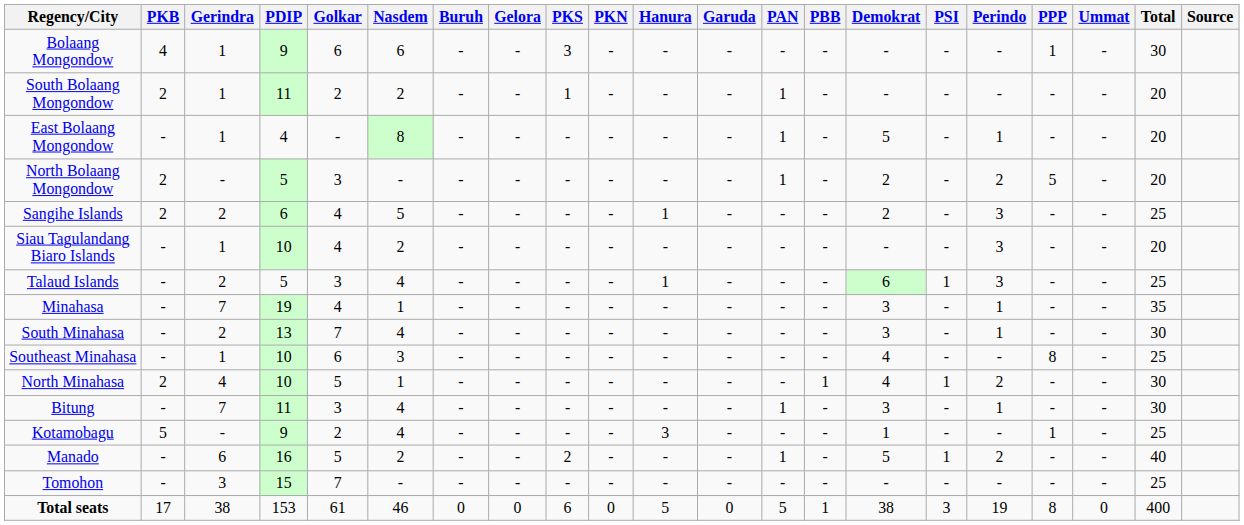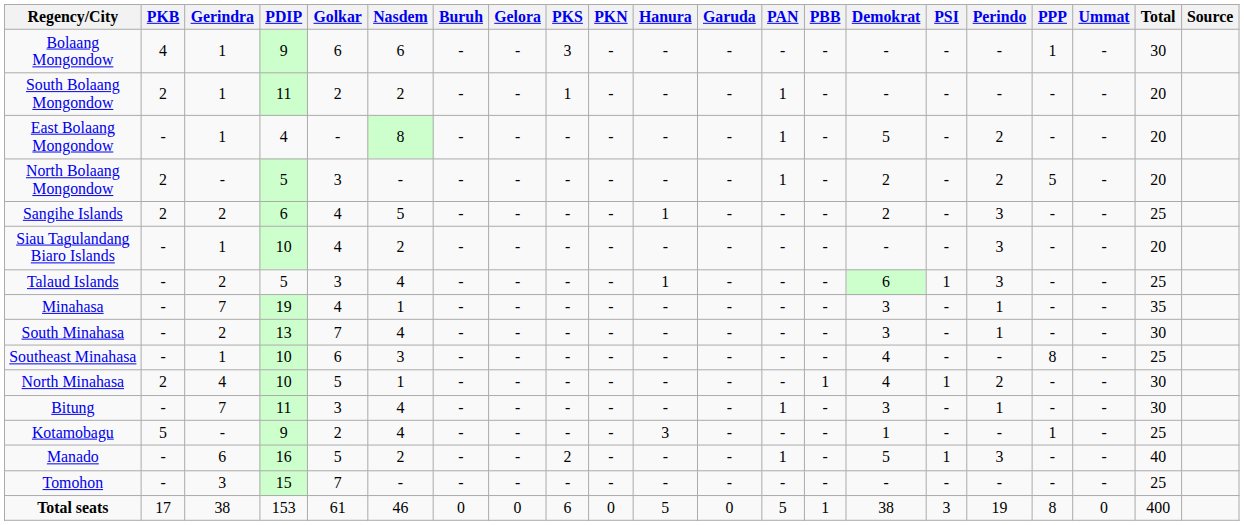 <table class="wikitable sortable" style="text-align:center">
 <tr>
 <th scope=col width=10%>Regency/City</th>
 <th scope=col width=3%><a href='#'>PKB</a></th>
 <th scope=col width=3%><a href='#'>Gerindra</a></th>
 <th scope=col width=3%><a href='#'>PDIP</a></th>
 <th scope=col width=3%><a href='#'>Golkar</a></th>
 <th scope=col width=3%><a href='#'>Nasdem</a></th>
 <th scope=col width=3%><a href='#'>Buruh</a></th>
 <th scope=col width=3%><a href='#'>Gelora</a></th>
 <th scope=col width=3%><a href='#'>PKS</a></th>
 <th scope=col width=3%><a href='#'>PKN</a></th>
 <th scope=col width=3%><a href='#'>Hanura</a></th>
 <th scope=col width=3%><a href='#'>Garuda</a></th>
 <th scope=col width=3%><a href='#'>PAN</a></th>
 <th scope=col width=3%><a href='#'>PBB</a></th>
 <th scope=col width=3%><a href='#'>Demokrat</a></th>
 <th scope=col width=3%><a href='#'>PSI</a></th>
 <th scope=col width=3%><a href='#'>Perindo</a></th>
 <th scope=col width=3%><a href='#'>PPP</a></th>
 <th scope=col width=3%><a href='#'>Ummat</a></th>
 <th scope=col width=3%>Total</th>
 <th scope=col width=3%>Source</th>
 </tr>
 <tr>
 <td><a href='#'>Bolaang Mongondow</a></td>
 <td>4</td>
 <td>1</td>
 <td style="background:#cfc;">9</td>
 <td>6</td>
 <td>6</td>
 <td>-</td>
 <td>-</td>
 <td>3</td>
 <td>-</td>
 <td>-</td>
 <td>-</td>
 <td>-</td>
 <td>-</td>
 <td>-</td>
 <td>-</td>
 <td>-</td>
 <td>1</td>
 <td>-</td>
 <td>30</td>
 <td></td>
 </tr>
 <tr>
 <td><a href='#'>South Bolaang Mongondow</a></td>
 <td>2</td>
 <td>1</td>
 <td style="background:#cfc;">11</td>
 <td>2</td>
 <td>2</td>
 <td>-</td>
 <td>-</td>
 <td>1</td>
 <td>-</td>
 <td>-</td>
 <td>-</td>
 <td>1</td>
 <td>-</td>
 <td>-</td>
 <td>-</td>
 <td>-</td>
 <td>-</td>
 <td>-</td>
 <td>20</td>
 <td></td>
 </tr>
 <tr>
 <td><a href='#'>East Bolaang Mongondow</a></td>
 <td>-</td>
 <td>1</td>
 <td>4</td>
 <td>-</td>
 <td style="background:#cfc;">8</td>
 <td>-</td>
 <td>-</td>
 <td>-</td>
 <td>-</td>
 <td>-</td>
 <td>-</td>
 <td>1</td>
 <td>-</td>
 <td>5</td>
 <td>-</td>
-<td>1</td>
+<td>2</td>
 <td>-</td>
 <td>-</td>
 <td>20</td>
 <td></td>
 </tr>
 <tr>
 <td><a href='#'>North Bolaang Mongondow</a></td>
 <td>2</td>
 <td>-</td>
 <td style="background:#cfc;">5</td>
 <td>3</td>
 <td>-</td>
 <td>-</td>
 <td>-</td>
 <td>-</td>
 <td>-</td>
 <td>-</td>
 <td>-</td>
 <td>1</td>
 <td>-</td>
 <td>2</td>
 <td>-</td>
 <td>2</td>
 <td>5</td>
 <td>-</td>
 <td>20</td>
 <td></td>
 </tr>
 <tr>
 <td><a href='#'>Sangihe Islands</a></td>
 <td>2</td>
 <td>2</td>
 <td style="background:#cfc;">6</td>
 <td>4</td>
 <td>5</td>
 <td>-</td>
 <td>-</td>
 <td>-</td>
 <td>-</td>
 <td>1</td>
 <td>-</td>
 <td>-</td>
 <td>-</td>
 <td>2</td>
 <td>-</td>
 <td>3</td>
 <td>-</td>
 <td>-</td>
 <td>25</td>
 <td></td>
 </tr>
 <tr>
 <td><a href='#'>Siau Tagulandang Biaro Islands</a></td>
 <td>-</td>
 <td>1</td>
 <td style="background:#cfc;">10</td>
 <td>4</td>
 <td>2</td>
 <td>-</td>
 <td>-</td>
 <td>-</td>
 <td>-</td>
 <td>-</td>
 <td>-</td>
 <td>-</td>
 <td>-</td>
 <td>-</td>
 <td>-</td>
 <td>3</td>
 <td>-</td>
 <td>-</td>
 <td>20</td>
 <td></td>
 </tr>
 <tr>
 <td><a href='#'>Talaud Islands</a></td>
 <td>-</td>
 <td>2</td>
 <td>5</td>
 <td>3</td>
 <td>4</td>
 <td>-</td>
 <td>-</td>
 <td>-</td>
 <td>-</td>
 <td>1</td>
 <td>-</td>
 <td>-</td>
 <td>-</td>
 <td style="background:#cfc;">6</td>
 <td>1</td>
 <td>3</td>
 <td>-</td>
 <td>-</td>
 <td>25</td>
 <td></td>
 </tr>
 <tr>
 <td><a href='#'>Minahasa</a></td>
 <td>-</td>
 <td>7</td>
 <td style="background:#cfc;">19</td>
 <td>4</td>
 <td>1</td>
 <td>-</td>
 <td>-</td>
 <td>-</td>
 <td>-</td>
 <td>-</td>
 <td>-</td>
 <td>-</td>
 <td>-</td>
 <td>3</td>
 <td>-</td>
 <td>1</td>
 <td>-</td>
 <td>-</td>
 <td>35</td>
 <td></td>
 </tr>
 <tr>
 <td><a href='#'>South Minahasa</a></td>
 <td>-</td>
 <td>2</td>
 <td style="background:#cfc;">13</td>
 <td>7</td>
 <td>4</td>
 <td>-</td>
 <td>-</td>
 <td>-</td>
 <td>-</td>
 <td>-</td>
 <td>-</td>
 <td>-</td>
 <td>-</td>
 <td>3</td>
 <td>-</td>
 <td>1</td>
 <td>-</td>
 <td>-</td>
 <td>30</td>
 <td></td>
 </tr>
 <tr>
 <td><a href='#'>Southeast Minahasa</a></td>
 <td>-</td>
 <td>1</td>
 <td style="background:#cfc;">10</td>
 <td>6</td>
 <td>3</td>
 <td>-</td>
 <td>-</td>
 <td>-</td>
 <td>-</td>
 <td>-</td>
 <td>-</td>
 <td>-</td>
 <td>-</td>
 <td>4</td>
 <td>-</td>
 <td>-</td>
 <td>8</td>
 <td>-</td>
 <td>25</td>
 <td></td>
 </tr>
 <tr>
 <td><a href='#'>North Minahasa</a></td>
 <td>2</td>
 <td>4</td>
 <td style="background:#cfc;">10</td>
 <td>5</td>
 <td>1</td>
 <td>-</td>
 <td>-</td>
 <td>-</td>
 <td>-</td>
 <td>-</td>
 <td>-</td>
 <td>-</td>
 <td>1</td>
 <td>4</td>
 <td>1</td>
 <td>2</td>
 <td>-</td>
 <td>-</td>
 <td>30</td>
 <td></td>
 </tr>
 <tr>
 <td><a href='#'>Bitung</a></td>
 <td>-</td>
 <td>7</td>
 <td style="background:#cfc;">11</td>
 <td>3</td>
 <td>4</td>
 <td>-</td>
 <td>-</td>
 <td>-</td>
 <td>-</td>
 <td>-</td>
 <td>-</td>
 <td>1</td>
 <td>-</td>
 <td>3</td>
 <td>-</td>
 <td>1</td>
 <td>-</td>
 <td>-</td>
 <td>30</td>
 <td></td>
 </tr>
 <tr>
 <td><a href='#'>Kotamobagu</a></td>
 <td>5</td>
 <td>-</td>
 <td style="background:#cfc;">9</td>
 <td>2</td>
 <td>4</td>
 <td>-</td>
 <td>-</td>
 <td>-</td>
 <td>-</td>
 <td>3</td>
 <td>-</td>
 <td>-</td>
 <td>-</td>
 <td>1</td>
 <td>-</td>
 <td>-</td>
 <td>1</td>
 <td>-</td>
 <td>25</td>
 <td></td>
 </tr>
 <tr>
 <td><a href='#'>Manado</a></td>
 <td>-</td>
 <td>6</td>
 <td style="background:#cfc;">16</td>
 <td>5</td>
 <td>2</td>
 <td>-</td>
 <td>-</td>
 <td>2</td>
 <td>-</td>
 <td>-</td>
 <td>-</td>
 <td>1</td>
 <td>-</td>
 <td>5</td>
 <td>1</td>
-<td>2</td>
+<td>3</td>
 <td>-</td>
 <td>-</td>
 <td>40</td>
 <td></td>
 </tr>
 <tr>
 <td><a href='#'>Tomohon</a></td>
 <td>-</td>
 <td>3</td>
 <td style="background:#cfc;">15</td>
 <td>7</td>
 <td>-</td>
 <td>-</td>
 <td>-</td>
 <td>-</td>
 <td>-</td>
 <td>-</td>
 <td>-</td>
 <td>-</td>
 <td>-</td>
 <td>-</td>
 <td>-</td>
 <td>-</td>
 <td>-</td>
 <td>-</td>
 <td>25</td>
 <td></td>
 </tr>
 <tr>
 <td><strong>Total seats</strong></td>
 <td>17</td>
 <td>38</td>
 <td>153</td>
 <td>61</td>
 <td>46</td>
 <td>0</td>
 <td>0</td>
 <td>6</td>
 <td>0</td>
 <td>5</td>
 <td>0</td>
 <td>5</td>
 <td>1</td>
 <td>38</td>
 <td>3</td>
 <td>19</td>
 <td>8</td>
 <td>0</td>
 <td>400</td>
 </tr>
 </table>
